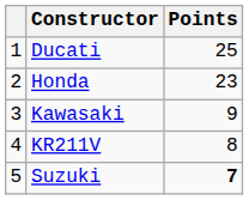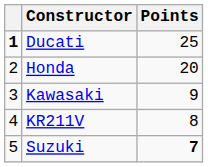 <table class="wikitable" style="font-size: 95%;">
 <tr>
 <th></th>
 <th>Constructor</th>
 <th>Points</th>
 </tr>
 <tr>
-<td align=center>1</td>
+<td align=center><strong>1</strong></td>
 <td> <a href='#'>Ducati</a></td>
 <td align=right>25</td>
 </tr>
 <tr>
 <td align=center>2</td>
 <td> <a href='#'>Honda</a></td>
-<td align=right>23</td>
+<td align=right>20</td>
 </tr>
 <tr>
 <td align=center>3</td>
 <td> <a href='#'>Kawasaki</a></td>
 <td align=right>9</td>
 </tr>
 <tr>
 <td align=center>4</td>
 <td> <a href='#'>KR211V</a></td>
 <td align=right>8</td>
 </tr>
 <tr>
 <td align=center>5</td>
 <td> <a href='#'>Suzuki</a></td>
 <td align=right><strong>7</strong></td>
 </tr>
 </table>
